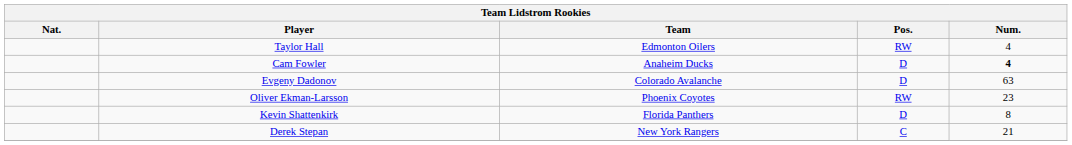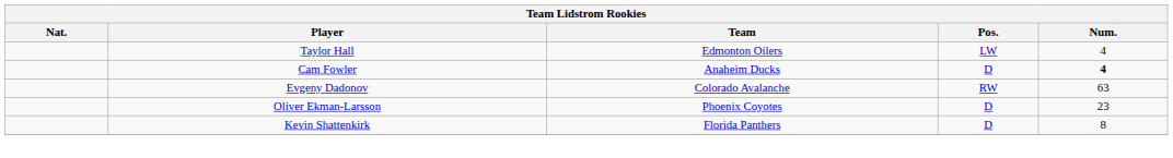 <table width="80%" class="wikitable" style="text-align:center">
 <tr>
 <th colspan=5>Team Lidstrom Rookies</th>
 </tr>
 <tr>
 <th>Nat.</th>
 <th>Player</th>
 <th>Team</th>
 <th>Pos.</th>
 <th>Num.</th>
 </tr>
 <tr>
 <td></td>
 <td><a href='#'>Taylor Hall</a></td>
 <td><a href='#'>Edmonton Oilers</a></td>
-<td><a href='#'>RW</a></td>
+<td><a href='#'>LW</a></td>
 <td>4</td>
 </tr>
 <tr>
 <td></td>
 <td><a href='#'>Cam Fowler</a></td>
 <td><a href='#'>Anaheim Ducks</a></td>
 <td><a href='#'>D</a></td>
 <td><strong>4</strong></td>
 </tr>
 <tr>
 <td></td>
 <td><a href='#'>Evgeny Dadonov</a></td>
 <td><a href='#'>Colorado Avalanche</a></td>
-<td><a href='#'>D</a></td>
+<td><a href='#'>RW</a></td>
 <td>63</td>
 </tr>
 <tr>
 <td></td>
 <td><a href='#'>Oliver Ekman-Larsson</a></td>
 <td><a href='#'>Phoenix Coyotes</a></td>
-<td><a href='#'>RW</a></td>
+<td><a href='#'>D</a></td>
 <td>23</td>
 </tr>
 <tr>
 <td></td>
 <td><a href='#'>Kevin Shattenkirk</a></td>
 <td><a href='#'>Florida Panthers</a></td>
 <td><a href='#'>D</a></td>
 <td>8</td>
 </tr>
 <tr>
-<td></td>
-<td><a href='#'>Derek Stepan</a></td>
-<td><a href='#'>New York Rangers</a></td>
-<td><a href='#'>C</a></td>
-<td>21</td>
-</tr>
-<tr>
 </tr>
 </table>
